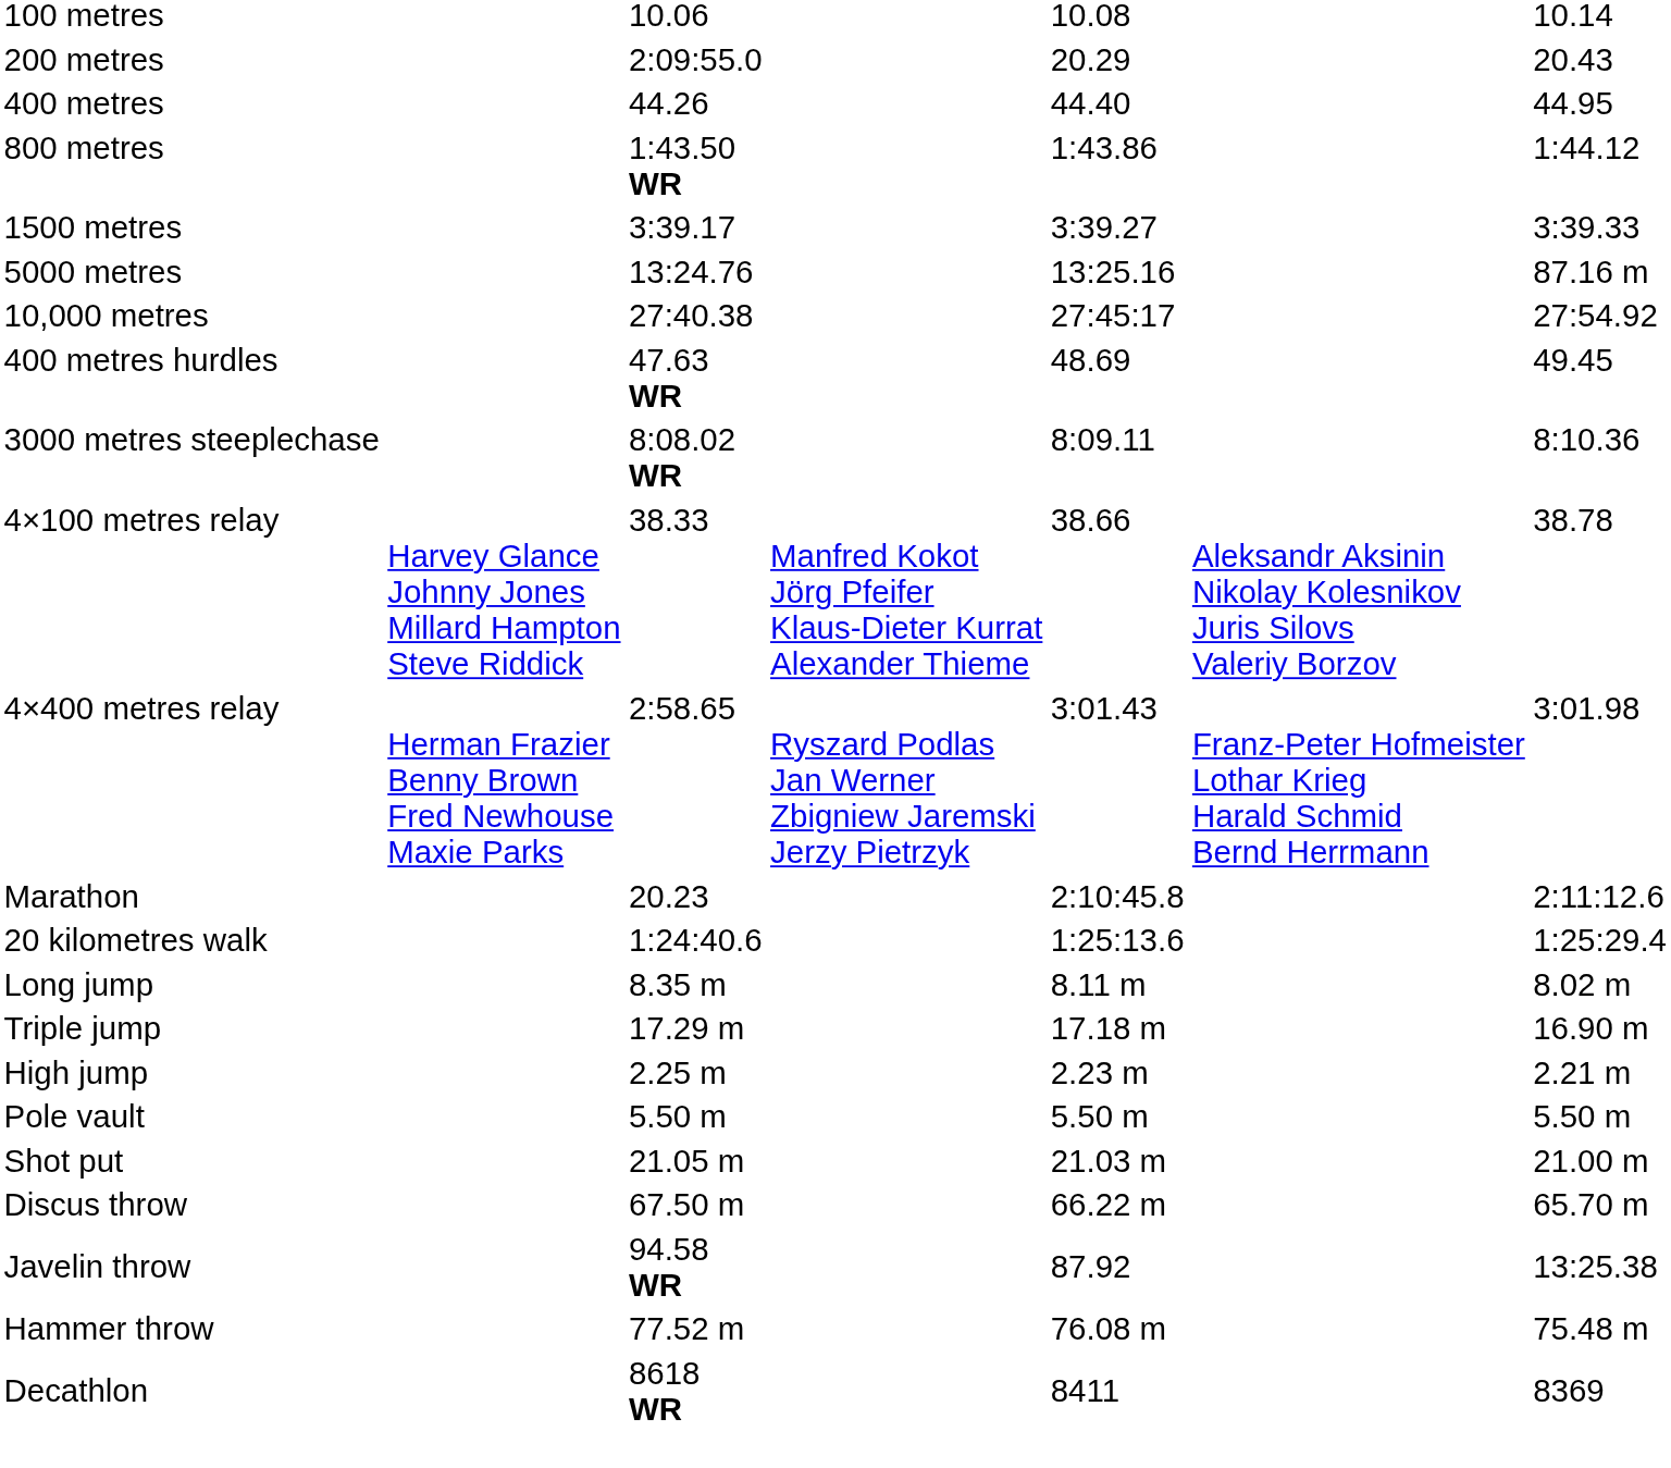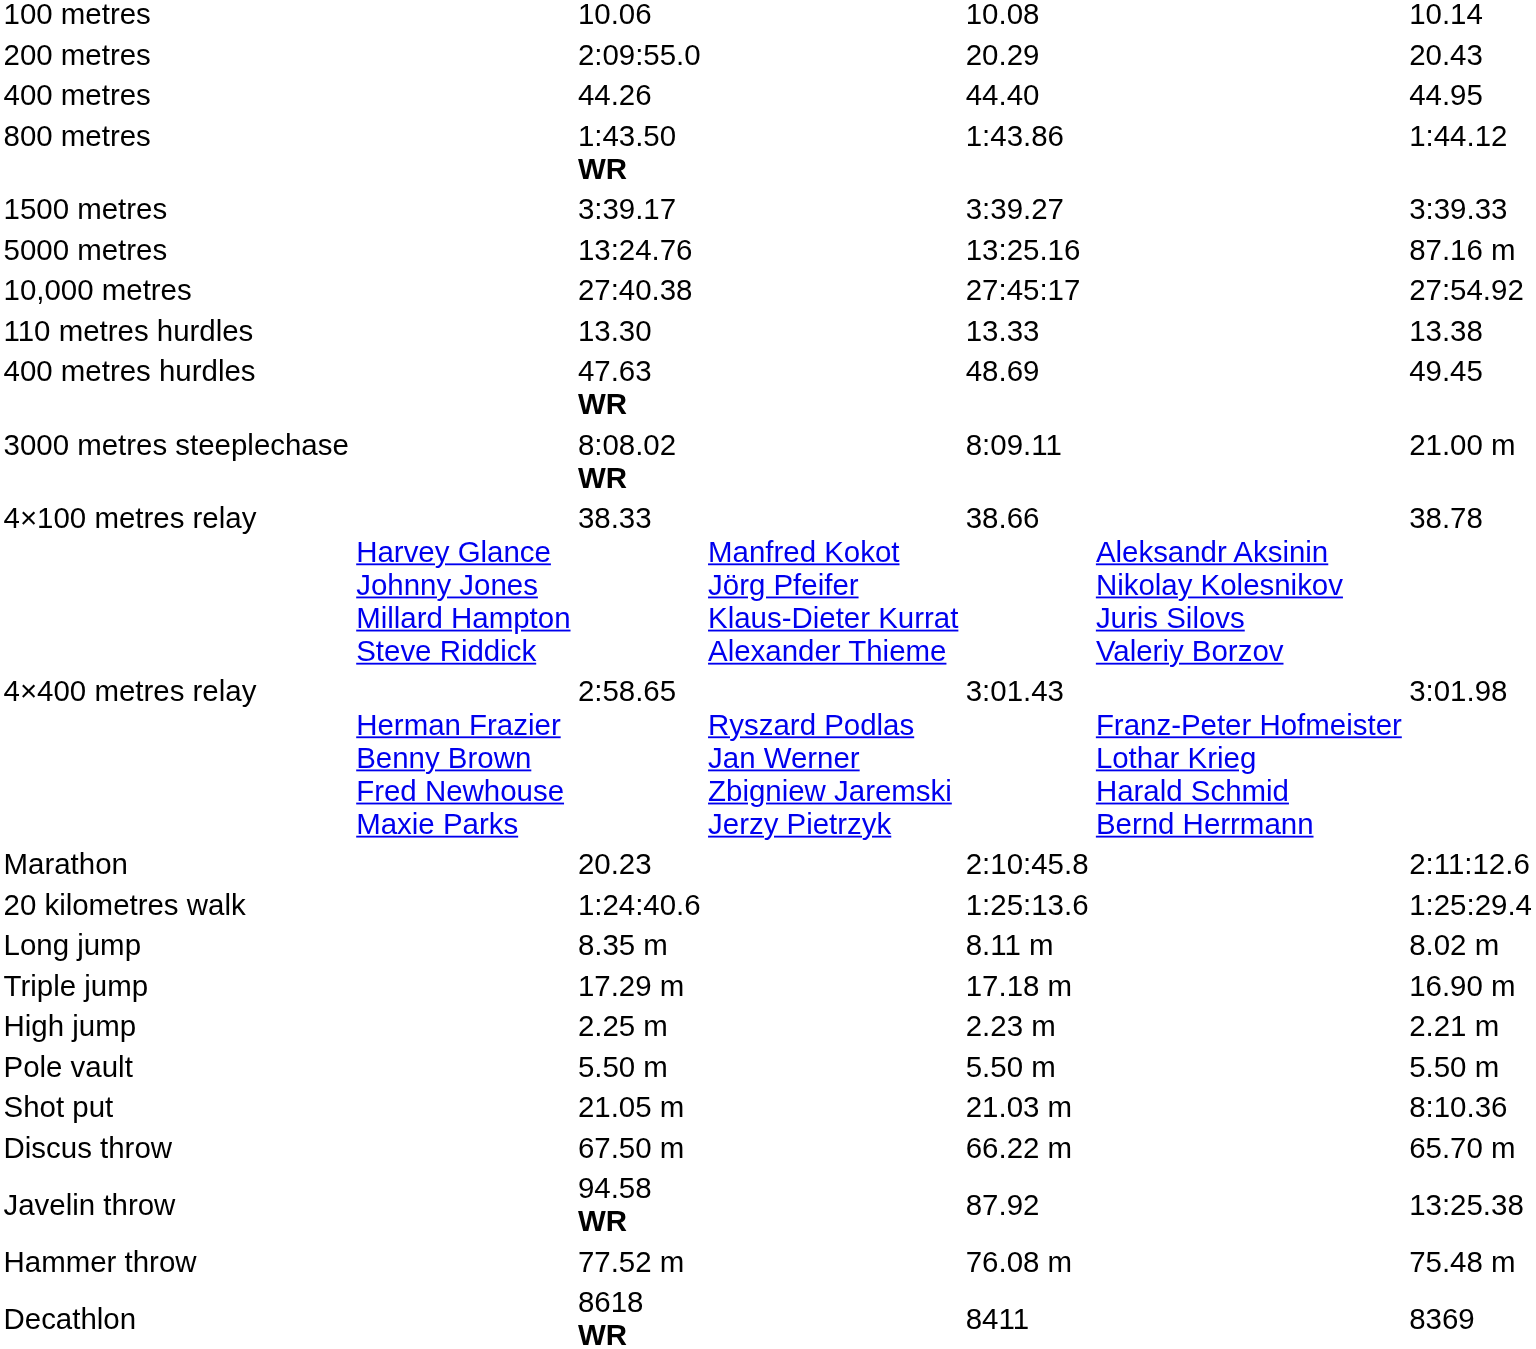 <table>
 <tr valign="top">
 <td>100 metres<br></td>
 <td></td>
 <td>10.06</td>
 <td></td>
 <td>10.08</td>
 <td></td>
 <td>10.14</td>
 </tr>
 <tr valign="top">
 <td>200 metres<br></td>
 <td></td>
 <td>2:09:55.0</td>
 <td></td>
 <td>20.29</td>
 <td></td>
 <td>20.43</td>
 </tr>
 <tr valign="top">
 <td>400 metres<br></td>
 <td></td>
 <td>44.26</td>
 <td></td>
 <td>44.40</td>
 <td></td>
 <td>44.95</td>
 </tr>
 <tr valign="top">
 <td>800 metres<br></td>
 <td></td>
 <td>1:43.50 <br><strong>WR</strong></td>
 <td></td>
 <td>1:43.86</td>
 <td></td>
 <td>1:44.12</td>
 </tr>
 <tr valign="top">
 <td>1500 metres<br></td>
 <td></td>
 <td>3:39.17</td>
 <td></td>
 <td>3:39.27</td>
 <td></td>
 <td>3:39.33</td>
 </tr>
 <tr valign="top">
 <td>5000 metres<br></td>
 <td></td>
 <td>13:24.76</td>
 <td></td>
 <td>13:25.16</td>
 <td></td>
 <td>87.16 m</td>
 </tr>
 <tr valign="top">
 <td>10,000 metres<br></td>
 <td></td>
 <td>27:40.38</td>
 <td></td>
 <td>27:45:17</td>
 <td></td>
 <td>27:54.92</td>
 </tr>
 <tr valign="top">
+<td>110 metres hurdles<br></td>
+<td></td>
+<td>13.30</td>
+<td></td>
+<td>13.33</td>
+<td></td>
+<td>13.38</td>
+</tr>
+<tr valign="top">
 <td>400 metres hurdles<br></td>
 <td></td>
 <td>47.63 <br><strong>WR</strong></td>
 <td></td>
 <td>48.69</td>
 <td></td>
 <td>49.45</td>
 </tr>
 <tr valign="top">
 <td>3000 metres steeplechase<br></td>
 <td></td>
 <td>8:08.02 <br><strong>WR</strong></td>
 <td></td>
 <td>8:09.11</td>
 <td></td>
-<td>8:10.36</td>
+<td>21.00 m</td>
 </tr>
 <tr valign="top">
 <td>4×100 metres relay<br></td>
 <td><br><a href='#'>Harvey Glance</a><br><a href='#'>Johnny Jones</a><br><a href='#'>Millard Hampton</a><br><a href='#'>Steve Riddick</a></td>
 <td>38.33</td>
 <td><br><a href='#'>Manfred Kokot</a><br><a href='#'>Jörg Pfeifer</a><br><a href='#'>Klaus-Dieter Kurrat</a><br><a href='#'>Alexander Thieme</a></td>
 <td>38.66</td>
 <td><br><a href='#'>Aleksandr Aksinin</a><br><a href='#'>Nikolay Kolesnikov</a><br><a href='#'>Juris Silovs</a><br><a href='#'>Valeriy Borzov</a></td>
 <td>38.78</td>
 </tr>
 <tr valign="top">
 <td>4×400 metres relay<br></td>
 <td><br><a href='#'>Herman Frazier</a><br><a href='#'>Benny Brown</a><br><a href='#'>Fred Newhouse</a><br><a href='#'>Maxie Parks</a></td>
 <td>2:58.65</td>
 <td><br><a href='#'>Ryszard Podlas</a><br><a href='#'>Jan Werner</a><br><a href='#'>Zbigniew Jaremski</a><br><a href='#'>Jerzy Pietrzyk</a></td>
 <td>3:01.43</td>
 <td><br><a href='#'>Franz-Peter Hofmeister</a><br><a href='#'>Lothar Krieg</a><br><a href='#'>Harald Schmid</a><br><a href='#'>Bernd Herrmann</a></td>
 <td>3:01.98</td>
 </tr>
 <tr>
 <td>Marathon<br></td>
 <td></td>
 <td>20.23</td>
 <td></td>
 <td>2:10:45.8</td>
 <td></td>
 <td>2:11:12.6</td>
 </tr>
 <tr>
 <td>20 kilometres walk<br></td>
 <td></td>
 <td>1:24:40.6</td>
 <td></td>
 <td>1:25:13.6</td>
 <td></td>
 <td>1:25:29.4</td>
 </tr>
 <tr>
 <td>Long jump<br></td>
 <td></td>
 <td>8.35 m</td>
 <td></td>
 <td>8.11 m</td>
 <td></td>
 <td>8.02 m</td>
 </tr>
 <tr>
 <td>Triple jump<br></td>
 <td></td>
 <td>17.29 m</td>
 <td></td>
 <td>17.18 m</td>
 <td></td>
 <td>16.90 m</td>
 </tr>
 <tr>
 <td>High jump<br></td>
 <td></td>
 <td>2.25 m</td>
 <td></td>
 <td>2.23 m</td>
 <td></td>
 <td>2.21 m</td>
 </tr>
 <tr>
 <td>Pole vault<br></td>
 <td></td>
 <td>5.50 m</td>
 <td></td>
 <td>5.50 m</td>
 <td></td>
 <td>5.50 m</td>
 </tr>
 <tr>
 <td>Shot put<br></td>
 <td></td>
 <td>21.05 m</td>
 <td></td>
 <td>21.03 m</td>
 <td></td>
-<td>21.00 m</td>
+<td>8:10.36</td>
 </tr>
 <tr>
 <td>Discus throw<br></td>
 <td></td>
 <td>67.50 m</td>
 <td></td>
 <td>66.22 m</td>
 <td></td>
 <td>65.70 m</td>
 </tr>
 <tr>
 <td>Javelin throw<br></td>
 <td></td>
 <td>94.58 <br><strong>WR</strong></td>
 <td></td>
 <td>87.92</td>
 <td></td>
 <td>13:25.38</td>
 </tr>
 <tr>
 <td>Hammer throw<br></td>
 <td></td>
 <td>77.52 m</td>
 <td></td>
 <td>76.08 m</td>
 <td></td>
 <td>75.48 m</td>
 </tr>
 <tr>
 <td>Decathlon<br></td>
 <td></td>
 <td>8618 <br><strong>WR</strong></td>
 <td></td>
 <td>8411</td>
 <td></td>
 <td>8369</td>
 </tr>
 </table>
